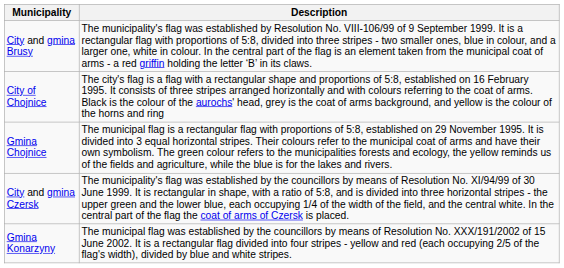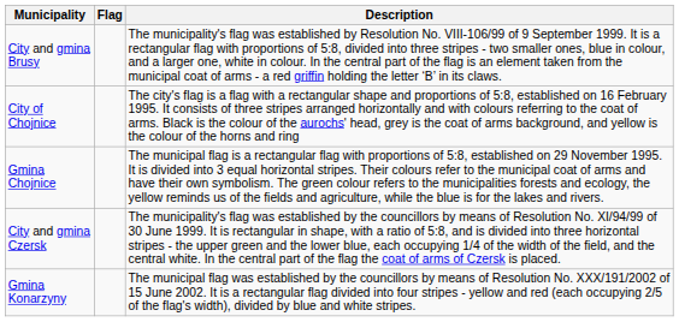 <table class="wikitable">
 <tr>
 <th>Municipality</th>
+<th>Flag</th>
 <th>Description</th>
 </tr>
 <tr>
 <td><a href='#'>City</a> and <a href='#'>gmina Brusy</a></td>
+<td></td>
 <td>The municipality's flag was established by Resolution No. VIII-106/99 of 9 September 1999. It is a rectangular flag with proportions of 5:8, divided into three stripes - two smaller ones, blue in colour, and a larger one, white in colour. In the central part of the flag is an element taken from the municipal coat of arms - a red <a href='#'>griffin</a> holding the letter ‘B’ in its claws.</td>
 </tr>
 <tr>
 <td><a href='#'>City of Chojnice</a></td>
+<td></td>
 <td>The city's flag is a flag with a rectangular shape and proportions of 5:8, established on 16 February 1995. It consists of three stripes arranged horizontally and with colours referring to the coat of arms. Black is the colour of the <a href='#'>aurochs</a>' head, grey is the coat of arms background, and yellow is the colour of the horns and ring</td>
 </tr>
 <tr>
 <td><a href='#'>Gmina Chojnice</a></td>
+<td></td>
 <td>The municipal flag is a rectangular flag with proportions of 5:8, established on 29 November 1995. It is divided into 3 equal horizontal stripes. Their colours refer to the municipal coat of arms and have their own symbolism. The green colour refers to the municipalities forests and ecology, the yellow reminds us of the fields and agriculture, while the blue is for the lakes and rivers.</td>
 </tr>
 <tr>
 <td><a href='#'>City</a> and <a href='#'>gmina Czersk</a></td>
+<td></td>
 <td>The municipality's flag was established by the councillors by means of Resolution No. XI/94/99 of 30 June 1999. It is rectangular in shape, with a ratio of 5:8, and is divided into three horizontal stripes - the upper green and the lower blue, each occupying 1/4 of the width of the field, and the central white. In the central part of the flag the <a href='#'>coat of arms of Czersk</a> is placed.</td>
 </tr>
 <tr>
 <td><a href='#'>Gmina Konarzyny</a></td>
+<td></td>
 <td>The municipal flag was established by the councillors by means of Resolution No. XXX/191/2002 of 15 June 2002. It is a rectangular flag divided into four stripes - yellow and red (each occupying 2/5 of the flag's width), divided by blue and white stripes.</td>
 </tr>
 </table>
